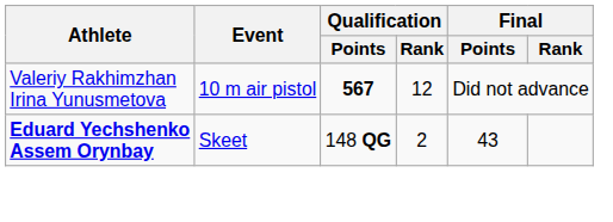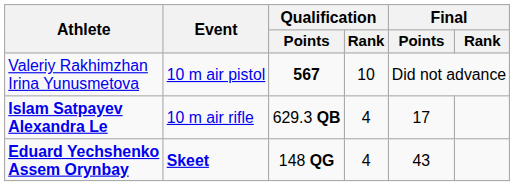 <table class=wikitable style=font-size:90%;text-align:center>
 <tr>
 <th rowspan="2">Athlete</th>
 <th rowspan="2">Event</th>
 <th colspan=2>Qualification</th>
 <th colspan=2>Final</th>
 </tr>
 <tr style="font-size:95%">
 <th>Points</th>
 <th>Rank</th>
 <th>Points</th>
 <th>Rank</th>
 </tr>
 <tr>
 <td align=left><a href='#'>Valeriy Rakhimzhan</a><br><a href='#'>Irina Yunusmetova</a></td>
 <td align=left><a href='#'>10 m air pistol</a></td>
 <td><strong>567</strong></td>
-<td>12</td>
+<td>10</td>
 <td colspan=2>Did not advance</td>
 </tr>
 <tr>
+<td align=left><strong><a href='#'>Islam Satpayev</a><br><a href='#'>Alexandra Le</a></strong></td>
+<td align=left><a href='#'>10 m air rifle</a></td>
+<td>629.3 <strong>QB</strong></td>
+<td>4</td>
+<td>17</td>
+<td></td>
+</tr>
+<tr>
 <td align=left><strong><a href='#'>Eduard Yechshenko</a><br><a href='#'>Assem Orynbay</a></strong></td>
-<td align=left><a href='#'>Skeet</a></td>
+<td align=left><strong><a href='#'>Skeet</a></strong></td>
 <td>148 <strong>QG</strong></td>
-<td>2</td>
+<td>4</td>
 <td>43</td>
 <td></td>
 </tr>
 </table>
